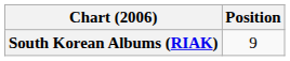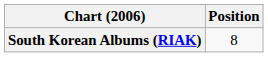 <table class="wikitable plainrowheaders">
 <tr>
 <th>Chart (2006)</th>
 <th>Position</th>
 </tr>
 <tr>
 <th scope="row">South Korean Albums (<a href='#'>RIAK</a>)</th>
-<td style="text-align:center;">9</td>
+<td style="text-align:center;">8</td>
 </tr>
 </table>
